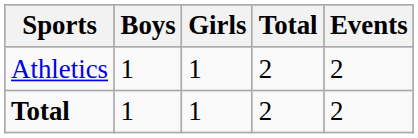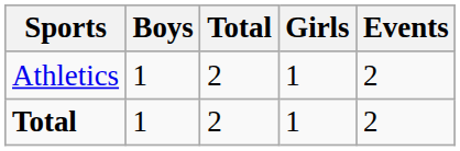 <table class="wikitable">
 <tr>
 <th>Sports</th>
 <th>Boys</th>
+<th>Total</th>
 <th>Girls</th>
-<th>Total</th>
 <th>Events</th>
 </tr>
 <tr>
 <td><a href='#'>Athletics</a></td>
 <td>1</td>
+<td>2</td>
 <td>1</td>
-<td>2</td>
 <td>2</td>
 </tr>
 <tr>
 <td><strong>Total</strong></td>
 <td>1</td>
+<td>2</td>
 <td>1</td>
-<td>2</td>
 <td>2</td>
 </tr>
 </table>
